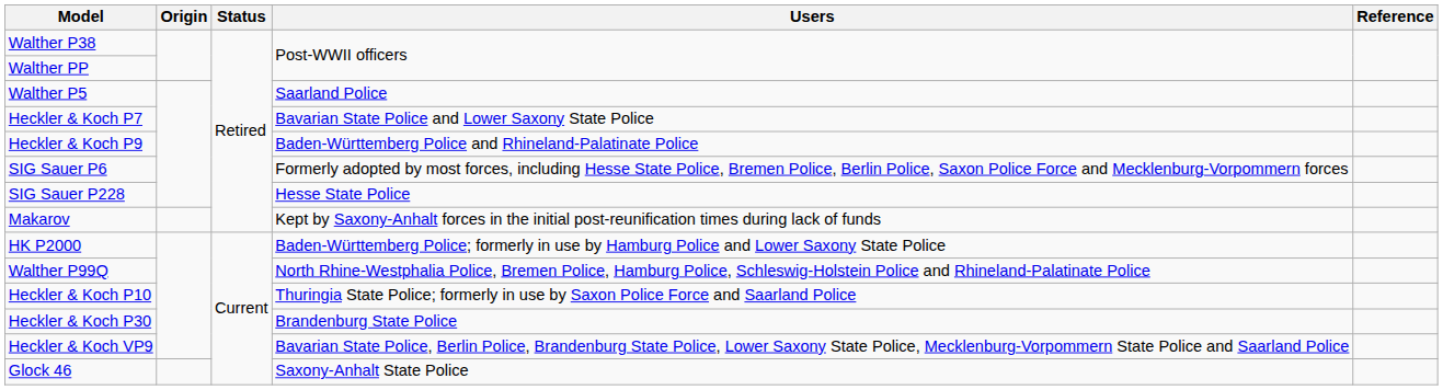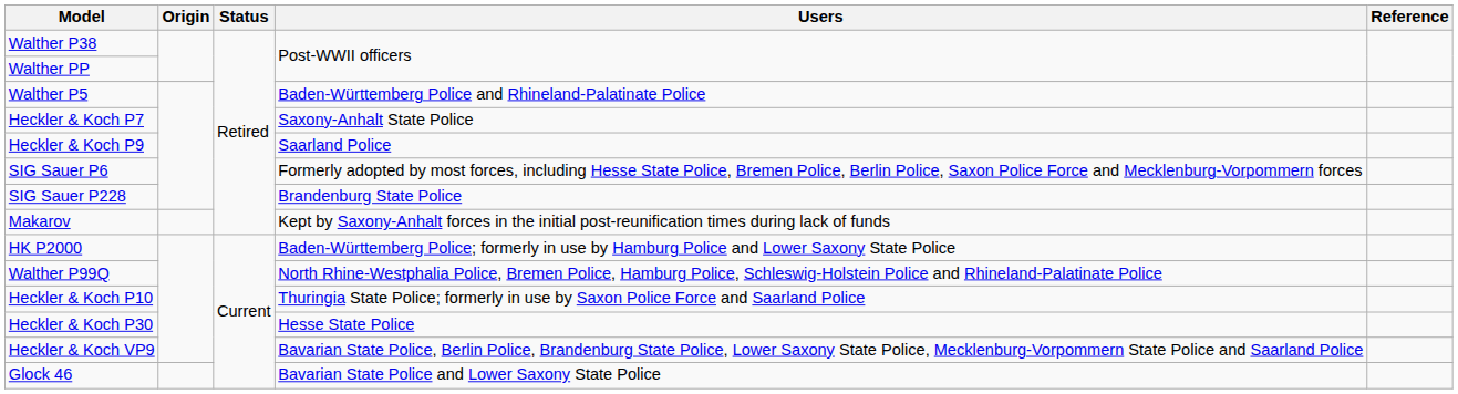 <table class="wikitable">
 <tr>
 <th>Model</th>
 <th>Origin</th>
 <th>Status</th>
 <th>Users</th>
 <th>Reference</th>
 </tr>
 <tr>
 <td><a href='#'>Walther P38</a></td>
 <td rowspan="2"></td>
 <td rowspan="8">Retired</td>
 <td rowspan="2">Post-WWII officers</td>
 <td rowspan="2"></td>
 </tr>
 <tr>
 <td><a href='#'>Walther PP</a></td>
 </tr>
 <tr>
 <td><a href='#'>Walther P5</a></td>
 <td rowspan="5"></td>
-<td><a href='#'>Saarland Police</a></td>
+<td><a href='#'>Baden-Württemberg Police</a> and <a href='#'>Rhineland-Palatinate Police</a></td>
 <td></td>
 </tr>
 <tr>
 <td><a href='#'>Heckler & Koch P7</a></td>
-<td><a href='#'>Bavarian State Police</a> and <a href='#'>Lower Saxony</a> State Police</td>
+<td><a href='#'>Saxony-Anhalt</a> State Police</td>
 <td></td>
 </tr>
 <tr>
 <td><a href='#'>Heckler & Koch P9</a></td>
-<td><a href='#'>Baden-Württemberg Police</a> and <a href='#'>Rhineland-Palatinate Police</a></td>
+<td><a href='#'>Saarland Police</a></td>
 <td></td>
 </tr>
 <tr>
 <td><a href='#'>SIG Sauer P6</a></td>
 <td>Formerly adopted by most forces, including <a href='#'>Hesse State Police</a>, <a href='#'>Bremen Police</a>, <a href='#'>Berlin Police</a>, <a href='#'>Saxon Police Force</a> and <a href='#'>Mecklenburg-Vorpommern</a> forces</td>
 <td></td>
 </tr>
 <tr>
 <td><a href='#'>SIG Sauer P228</a></td>
-<td><a href='#'>Hesse State Police</a></td>
+<td><a href='#'>Brandenburg State Police</a></td>
 <td></td>
 </tr>
 <tr>
 <td><a href='#'>Makarov</a></td>
 <td></td>
 <td>Kept by <a href='#'>Saxony-Anhalt</a> forces in the initial post-reunification times during lack of funds</td>
 <td></td>
 </tr>
 <tr>
 <td><a href='#'>HK P2000</a></td>
 <td rowspan="5"></td>
 <td rowspan="6">Current</td>
 <td><a href='#'>Baden-Württemberg Police</a>; formerly in use by <a href='#'>Hamburg Police</a> and <a href='#'>Lower Saxony</a> State Police</td>
 <td></td>
 </tr>
 <tr>
 <td><a href='#'>Walther P99Q</a></td>
 <td><a href='#'>North Rhine-Westphalia Police</a>, <a href='#'>Bremen Police</a>, <a href='#'>Hamburg Police</a>, <a href='#'>Schleswig-Holstein Police</a> and <a href='#'>Rhineland-Palatinate Police</a></td>
 <td></td>
 </tr>
 <tr>
 <td><a href='#'>Heckler & Koch P10</a></td>
 <td><a href='#'>Thuringia</a> State Police; formerly in use by <a href='#'>Saxon Police Force</a> and <a href='#'>Saarland Police</a></td>
 <td></td>
 </tr>
 <tr>
 <td><a href='#'>Heckler & Koch P30</a></td>
-<td><a href='#'>Brandenburg State Police</a></td>
+<td><a href='#'>Hesse State Police</a></td>
 <td></td>
 </tr>
 <tr>
 <td><a href='#'>Heckler & Koch VP9</a></td>
 <td><a href='#'>Bavarian State Police</a>, <a href='#'>Berlin Police</a>, <a href='#'>Brandenburg State Police</a>, <a href='#'>Lower Saxony</a> State Police, <a href='#'>Mecklenburg-Vorpommern</a> State Police and <a href='#'>Saarland Police</a></td>
 <td></td>
 </tr>
 <tr>
 <td><a href='#'>Glock 46</a></td>
 <td></td>
-<td><a href='#'>Saxony-Anhalt</a> State Police</td>
+<td><a href='#'>Bavarian State Police</a> and <a href='#'>Lower Saxony</a> State Police</td>
 <td></td>
 </tr>
 </table>
